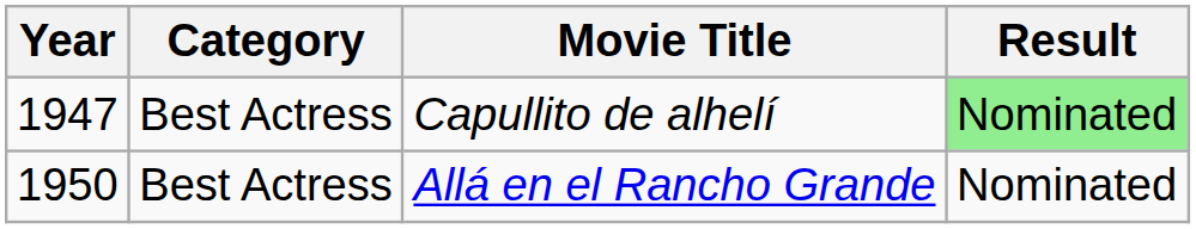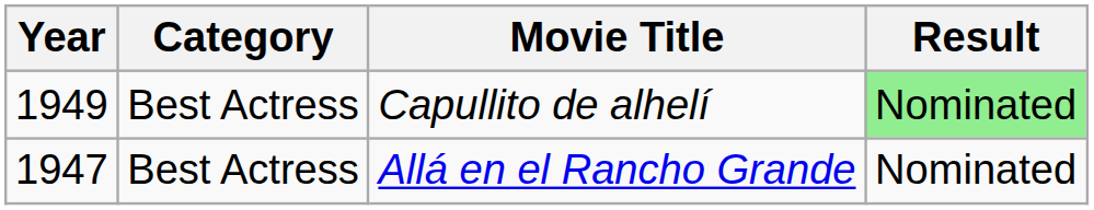 <table class="wikitable">
 <tr>
 <th><strong>Year</strong></th>
 <th><strong>Category</strong></th>
 <th><strong>Movie Title</strong></th>
 <th><strong>Result</strong></th>
 </tr>
 <tr>
-<td>1947</td>
+<td>1949</td>
 <td>Best Actress</td>
 <td><em>Capullito de alhelí</em></td>
 <td style="background: lightgreen;">Nominated</td>
 </tr>
 <tr>
-<td>1950</td>
+<td>1947</td>
 <td>Best Actress</td>
 <td><em><a href='#'>Allá en el Rancho Grande</a></em></td>
 <td>Nominated</td>
 </tr>
 </table>
